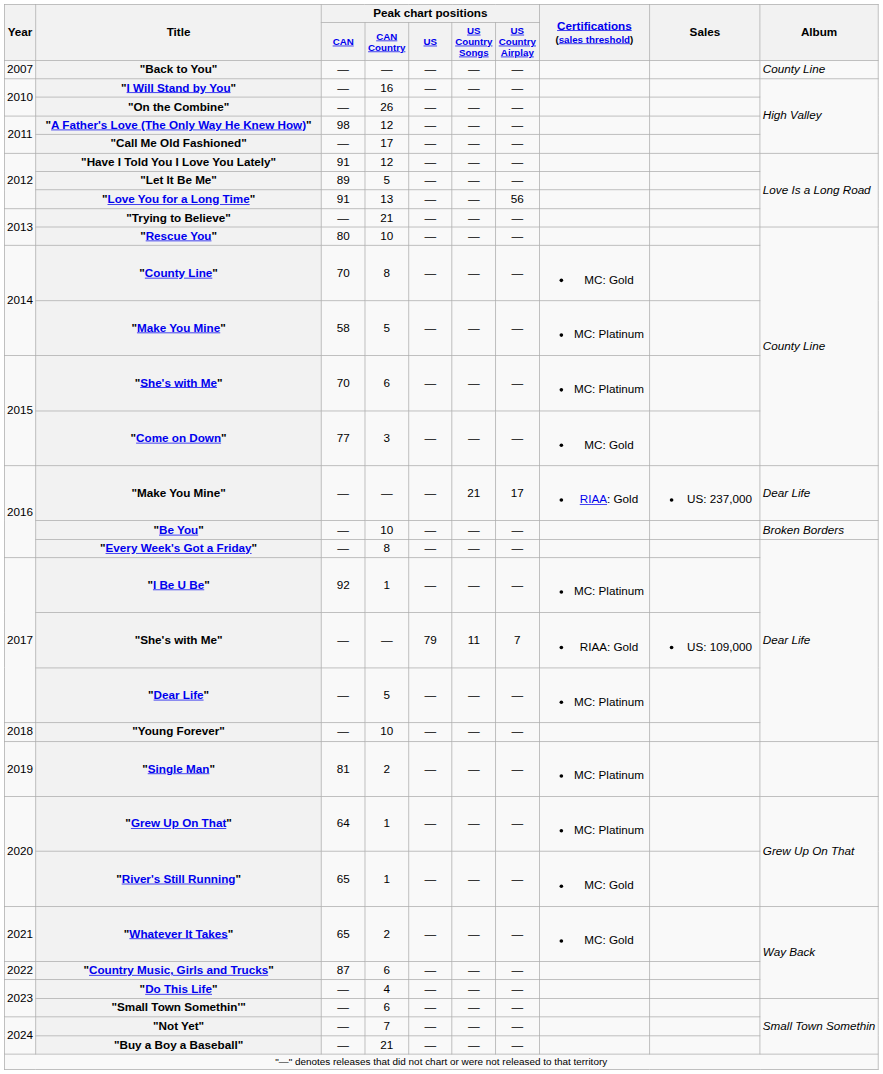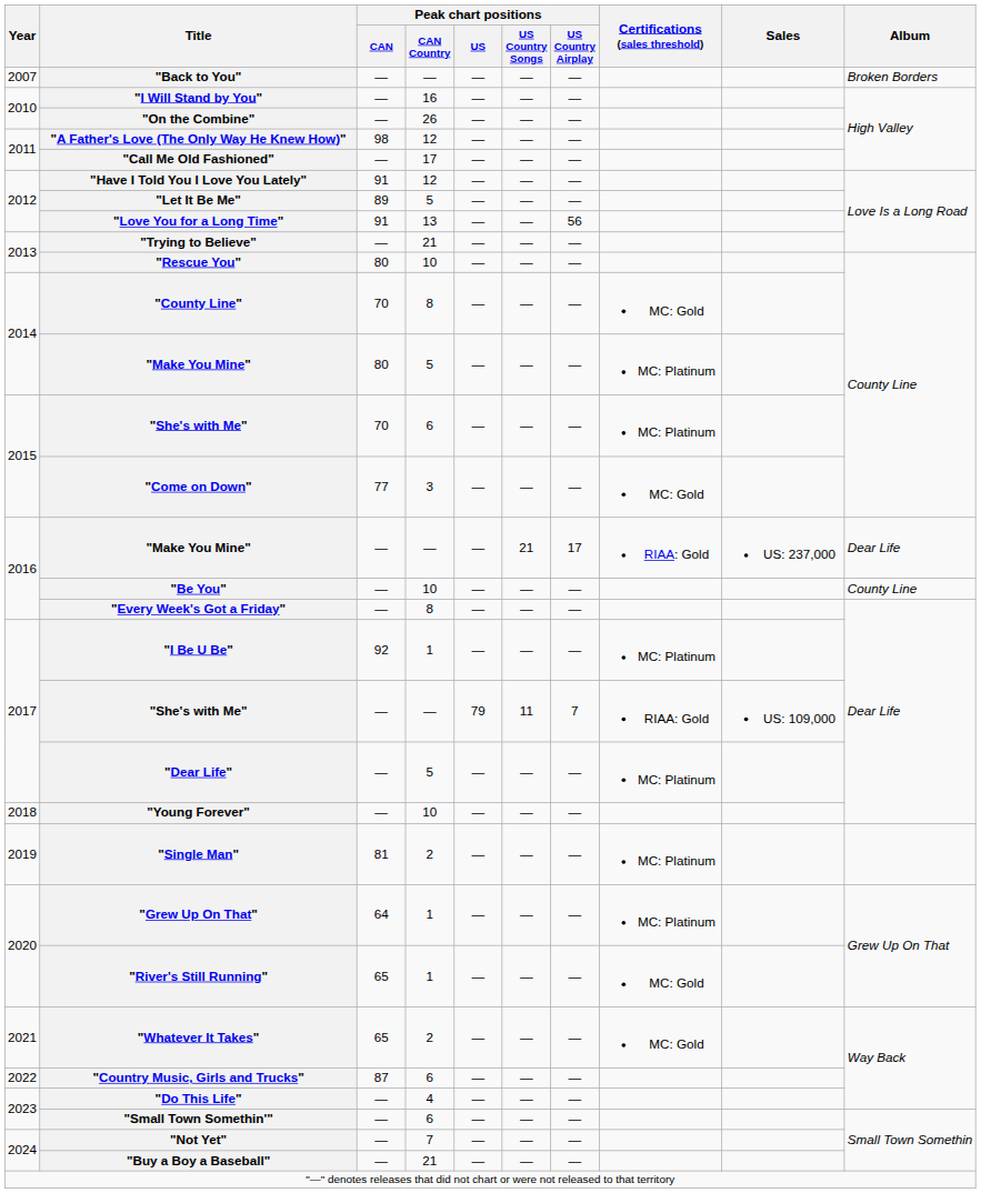 <table class="wikitable plainrowheaders" style="text-align:center;">
 <tr>
 <th scope="col" rowspan="2" style="width:1em;">Year</th>
 <th scope="col" rowspan="2" style="width:24em;">Title</th>
 <th scope="col" colspan="5">Peak chart positions</th>
 <th scope="col" rowspan="2" style="width:9em;"><a href='#'>Certifications</a><br><small>(<a href='#'>sales threshold</a>)</small></th>
 <th scope="col" rowspan="2" style="width:9em;">Sales</th>
 <th scope="col" rowspan="2">Album</th>
 </tr>
 <tr style="font-size:smaller;">
 <th scope="col" style="width:4em;"><a href='#'>CAN</a><br></th>
 <th scope="col" style="width:4em;"><a href='#'>CAN Country</a><br></th>
 <th scope="col" style="width:4em;"><a href='#'>US</a><br></th>
 <th scope="col" style="width:4em;"><a href='#'>US Country Songs</a><br></th>
 <th scope="col" style="width:4em;"><a href='#'>US Country Airplay</a><br></th>
 </tr>
 <tr>
 <td>2007</td>
 <th scope="row">"Back to You"</th>
 <td>—</td>
 <td>—</td>
 <td>—</td>
 <td>—</td>
 <td>—</td>
 <td></td>
 <td></td>
-<td align="left"><em>County Line</em></td>
+<td align="left"><em>Broken Borders</em></td>
 </tr>
 <tr>
 <td rowspan="2">2010</td>
 <th scope="row">"<a href='#'>I Will Stand by You</a>"</th>
 <td>—</td>
 <td>16</td>
 <td>—</td>
 <td>—</td>
 <td>—</td>
 <td></td>
 <td></td>
 <td rowspan="4" align="left"><em>High Valley</em></td>
 </tr>
 <tr>
 <th scope="row">"On the Combine"</th>
 <td>—</td>
 <td>26</td>
 <td>—</td>
 <td>—</td>
 <td>—</td>
 <td></td>
 <td></td>
 </tr>
 <tr>
 <td rowspan="2">2011</td>
 <th scope="row">"<a href='#'>A Father's Love (The Only Way He Knew How)</a>"</th>
 <td>98</td>
 <td>12</td>
 <td>—</td>
 <td>—</td>
 <td>—</td>
 <td></td>
 <td></td>
 </tr>
 <tr>
 <th scope="row">"Call Me Old Fashioned"</th>
 <td>—</td>
 <td>17</td>
 <td>—</td>
 <td>—</td>
 <td>—</td>
 <td></td>
 <td></td>
 </tr>
 <tr>
 <td rowspan="3">2012</td>
 <th scope="row">"Have I Told You I Love You Lately"</th>
 <td>91</td>
 <td>12</td>
 <td>—</td>
 <td>—</td>
 <td>—</td>
 <td></td>
 <td></td>
 <td align="left" rowspan="4"><em>Love Is a Long Road</em></td>
 </tr>
 <tr>
 <th scope="row">"Let It Be Me"</th>
 <td>89</td>
 <td>5</td>
 <td>—</td>
 <td>—</td>
 <td>—</td>
 <td></td>
 <td></td>
 </tr>
 <tr>
 <th scope="row">"<a href='#'>Love You for a Long Time</a>"</th>
 <td>91</td>
 <td>13</td>
 <td>—</td>
 <td>—</td>
 <td>56</td>
 <td></td>
 <td></td>
 </tr>
 <tr>
 <td rowspan="2">2013</td>
 <th scope="row">"Trying to Believe"</th>
 <td>—</td>
 <td>21</td>
 <td>—</td>
 <td>—</td>
 <td>—</td>
 <td></td>
 <td></td>
 </tr>
 <tr>
 <th scope="row">"<a href='#'>Rescue You</a>"</th>
 <td>80</td>
 <td>10</td>
 <td>—</td>
 <td>—</td>
 <td>—</td>
 <td></td>
 <td></td>
 <td align="left" rowspan="5"><em>County Line</em></td>
 </tr>
 <tr>
 <td rowspan="2">2014</td>
 <th scope="row">"<a href='#'>County Line</a>"</th>
 <td>70</td>
 <td>8</td>
 <td>—</td>
 <td>—</td>
 <td>—</td>
 <td><br><ul><li>MC: Gold</li></ul></td>
 <td></td>
 </tr>
 <tr>
 <th scope="row">"<a href='#'>Make You Mine</a>"<br></th>
-<td>58</td>
+<td>80</td>
 <td>5</td>
 <td>—</td>
 <td>—</td>
 <td>—</td>
 <td><br><ul><li>MC: Platinum</li></ul></td>
 <td></td>
 </tr>
 <tr>
 <td rowspan="2">2015</td>
 <th scope="row">"<a href='#'>She's with Me</a>"</th>
 <td>70</td>
 <td>6</td>
 <td>—</td>
 <td>—</td>
 <td>—</td>
 <td><br><ul><li>MC: Platinum</li></ul></td>
 <td></td>
 </tr>
 <tr>
 <th scope="row">"<a href='#'>Come on Down</a>"</th>
 <td>77</td>
 <td>3</td>
 <td>—</td>
 <td>—</td>
 <td>—</td>
 <td><br><ul><li>MC: Gold</li></ul></td>
 <td></td>
 </tr>
 <tr>
 <td rowspan="3">2016</td>
 <th scope="row">"Make You Mine" </th>
 <td>—</td>
 <td>—</td>
 <td>—</td>
 <td>21</td>
 <td>17</td>
 <td><br><ul><li><a href='#'>RIAA</a>: Gold</li></ul></td>
 <td><br><ul><li>US: 237,000</li></ul></td>
 <td align="left"><em>Dear Life</em></td>
 </tr>
 <tr>
 <th scope="row">"<a href='#'>Be You</a>"</th>
 <td>—</td>
 <td>10</td>
 <td>—</td>
 <td>—</td>
 <td>—</td>
 <td></td>
 <td></td>
-<td align="left"><em>Broken Borders</em></td>
+<td align="left"><em>County Line</em></td>
 </tr>
 <tr>
 <th scope="row">"<a href='#'>Every Week's Got a Friday</a>"</th>
 <td>—</td>
 <td>8</td>
 <td>—</td>
 <td>—</td>
 <td>—</td>
 <td></td>
 <td></td>
 <td align="left" rowspan="5"><em>Dear Life</em></td>
 </tr>
 <tr>
 <td rowspan="3">2017</td>
 <th scope="row">"<a href='#'>I Be U Be</a>"</th>
 <td>92</td>
 <td>1</td>
 <td>—</td>
 <td>—</td>
 <td>—</td>
 <td><br><ul><li>MC: Platinum</li></ul></td>
 <td></td>
 </tr>
 <tr>
 <th scope="row">"She's with Me" </th>
 <td>—</td>
 <td>—</td>
 <td>79</td>
 <td>11</td>
 <td>7</td>
 <td><br><ul><li>RIAA: Gold</li></ul></td>
 <td><br><ul><li>US: 109,000</li></ul></td>
 </tr>
 <tr>
 <th scope="row">"<a href='#'>Dear Life</a>"</th>
 <td>—</td>
 <td>5</td>
 <td>—</td>
 <td>—</td>
 <td>—</td>
 <td><br><ul><li>MC: Platinum</li></ul></td>
 <td></td>
 </tr>
 <tr>
 <td>2018</td>
 <th scope="row">"Young Forever"</th>
 <td>—</td>
 <td>10</td>
 <td>—</td>
 <td>—</td>
 <td>—</td>
 <td></td>
 <td></td>
 </tr>
 <tr>
 <td>2019</td>
 <th scope="row">"<a href='#'>Single Man</a>"</th>
 <td>81</td>
 <td>2</td>
 <td>—</td>
 <td>—</td>
 <td>—</td>
 <td><br><ul><li>MC: Platinum</li></ul></td>
 <td></td>
 <td></td>
 </tr>
 <tr>
 <td rowspan="2">2020</td>
 <th scope="row">"<a href='#'>Grew Up On That</a>"</th>
 <td>64</td>
 <td>1</td>
 <td>—</td>
 <td>—</td>
 <td>—</td>
 <td><br><ul><li>MC: Platinum</li></ul></td>
 <td></td>
 <td align="left" rowspan="2"><em>Grew Up On That</em></td>
 </tr>
 <tr>
 <th scope="row">"<a href='#'>River's Still Running</a>"</th>
 <td>65</td>
 <td>1</td>
 <td>—</td>
 <td>—</td>
 <td>—</td>
 <td><br><ul><li>MC: Gold</li></ul></td>
 <td></td>
 </tr>
 <tr>
 <td>2021</td>
 <th scope="row">"<a href='#'>Whatever It Takes</a>"</th>
 <td>65</td>
 <td>2</td>
 <td>—</td>
 <td>—</td>
 <td>—</td>
 <td><br><ul><li>MC: Gold</li></ul></td>
 <td></td>
 <td align="left" rowspan="3"><em>Way Back</em></td>
 </tr>
 <tr>
 <td>2022</td>
 <th scope="row">"<a href='#'>Country Music, Girls and Trucks</a>"<br> </th>
 <td>87</td>
 <td>6</td>
 <td>—</td>
 <td>—</td>
 <td>—</td>
 <td></td>
 <td></td>
 </tr>
 <tr>
 <td rowspan="2">2023</td>
 <th scope="row">"<a href='#'>Do This Life</a>"<br> </th>
 <td>—</td>
 <td>4</td>
 <td>—</td>
 <td>—</td>
 <td>—</td>
 <td></td>
 <td></td>
 </tr>
 <tr>
 <th scope="row">"Small Town Somethin'"</th>
 <td>—</td>
 <td>6</td>
 <td>—</td>
 <td>—</td>
 <td>—</td>
 <td></td>
 <td></td>
 <td align="left" rowspan="3"><em>Small Town Somethin<strong></td>
 </tr>
 <tr>
 <td rowspan="2">2024</td>
 <th scope="row">"Not Yet"</th>
 <td>—</td>
 <td>7</td>
 <td>—</td>
 <td>—</td>
 <td>—</td>
 <td></td>
 <td></td>
 </tr>
 <tr>
 <th scope="row">"Buy a Boy a Baseball"</th>
 <td>—</td>
 <td>21</td>
 <td>—</td>
 <td>—</td>
 <td>—</td>
 <td></td>
 <td></td>
 </tr>
 <tr>
 <td colspan="10" style="font-size:85%">"—" denotes releases that did not chart or were not released to that territory</td>
 </tr>
 </table>
